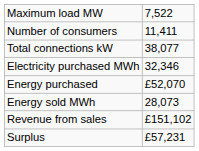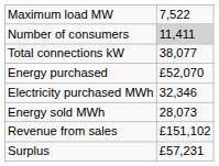 <table class="wikitable">
 <tr>
 <td>Maximum  load MW</td>
 <td>7,522</td>
 </tr>
 <tr>
 <td>Number  of consumers</td>
-<td>11,411</td>
+<td style="background: lightgrey;">11,411</td>
 </tr>
 <tr>
 <td>Total  connections kW</td>
 <td>38,077</td>
 </tr>
 <tr>
+<td>Energy  purchased</td>
+<td>£52,070</td>
+</tr>
+<tr>
 <td>Electricity  purchased MWh</td>
 <td>32,346</td>
-</tr>
-<tr>
-<td>Energy  purchased</td>
-<td>£52,070</td>
 </tr>
 <tr>
 <td>Energy  sold MWh</td>
 <td>28,073</td>
 </tr>
 <tr>
 <td>Revenue  from sales</td>
 <td>£151,102</td>
 </tr>
 <tr>
 <td>Surplus</td>
 <td>£57,231</td>
 </tr>
 </table>
